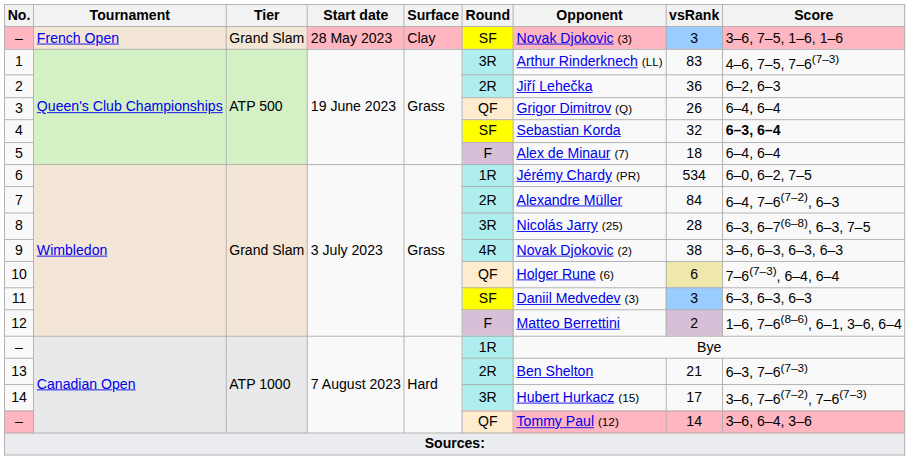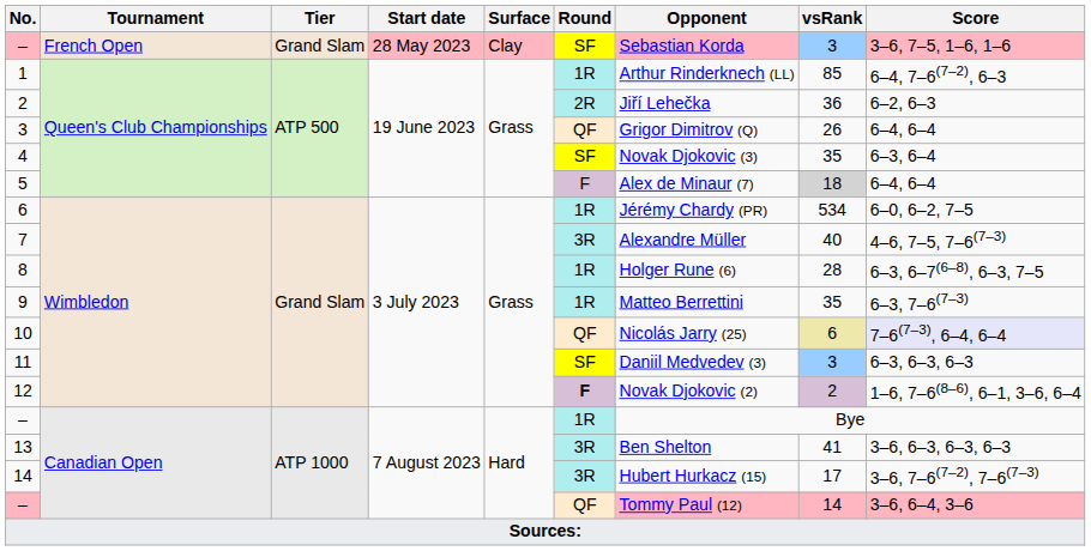 <table class="wikitable sortable">
 <tr>
 <th scope="col">No.</th>
 <th scope="col">Tournament</th>
 <th scope="col">Tier</th>
 <th scope="col">Start date</th>
 <th scope="col">Surface</th>
 <th scope="col">Round</th>
 <th scope="col">Opponent</th>
 <th scope="col">vsRank</th>
 <th scope="col" class="unsortable">Score</th>
 </tr>
 <tr bgcolor=lightpink>
 <td align=center>–</td>
 <td bgcolor="f3e6d7"><a href='#'>French Open</a></td>
 <td bgcolor="f3e6d7">Grand Slam</td>
 <td>28 May 2023</td>
 <td>Clay</td>
 <td align=center style="background:yellow;">SF</td>
-<td> <a href='#'>Novak Djokovic</a> <small>(3)</small></td>
+<td> <a href='#'>Sebastian Korda</a></td>
 <td align=center bgcolor=99ccff>3</td>
 <td>3–6, 7–5, 1–6, 1–6</td>
 </tr>
 <tr>
 <td align=center>1</td>
 <td rowspan="5" bgcolor=D4F1C5><a href='#'>Queen's Club Championships</a></td>
 <td rowspan="5" bgcolor=D4F1C5>ATP 500</td>
 <td rowspan="5">19 June 2023</td>
 <td rowspan="5">Grass</td>
-<td style="text-align:center; background:#afeeee;">3R</td>
+<td style="text-align:center; background:#afeeee;">1R</td>
 <td> <a href='#'>Arthur Rinderknech</a> <small>(LL)</small></td>
-<td align=center>83</td>
-<td>4–6, 7–5, 7–6<sup>(7–3)</sup></td>
+<td align=center>85</td>
+<td>6–4, 7–6<sup>(7–2)</sup>, 6–3</td>
 </tr>
 <tr>
 <td align=center>2</td>
 <td align=center style="background:#afeeee;">2R</td>
 <td> <a href='#'>Jiří Lehečka</a></td>
 <td align=center>36</td>
 <td>6–2, 6–3</td>
 </tr>
 <tr>
 <td align=center>3</td>
 <td align=center style="background:#ffebcd;">QF</td>
 <td> <a href='#'>Grigor Dimitrov</a> <small>(Q)</small></td>
 <td align=center>26</td>
 <td>6–4, 6–4</td>
 </tr>
 <tr>
 <td align=center>4</td>
 <td align=center style="background:yellow;">SF</td>
-<td> <a href='#'>Sebastian Korda</a></td>
-<td align=center>32</td>
-<td><strong>6–3, 6–4</strong></td>
+<td> <a href='#'>Novak Djokovic</a> <small>(3)</small></td>
+<td align=center>35</td>
+<td>6–3, 6–4</td>
 </tr>
 <tr>
 <td align=center>5</td>
 <td align=center style="background:thistle;">F</td>
 <td> <a href='#'>Alex de Minaur</a> <small>(7)</small></td>
-<td align=center>18</td>
+<td align=center style="background: lightgrey;">18</td>
 <td>6–4, 6–4</td>
 </tr>
 <tr>
 <td align=center>6</td>
 <td rowspan="7" bgcolor="f3e6d7"><a href='#'>Wimbledon</a></td>
 <td rowspan="7" bgcolor="f3e6d7">Grand Slam</td>
 <td rowspan="7">3 July 2023</td>
 <td rowspan="7">Grass</td>
 <td style="text-align:center; background:#afeeee;">1R</td>
 <td> <a href='#'>Jérémy Chardy</a> <small>(PR)</small></td>
 <td style="text-align:center">534</td>
 <td>6–0, 6–2, 7–5</td>
 </tr>
 <tr>
 <td align=center>7</td>
-<td style="text-align:center; background:#afeeee;">2R</td>
+<td style="text-align:center; background:#afeeee;">3R</td>
 <td> <a href='#'>Alexandre Müller</a></td>
-<td style="text-align:center">84</td>
-<td>6–4, 7–6<sup>(7–2)</sup>, 6–3</td>
+<td style="text-align:center">40</td>
+<td>4–6, 7–5, 7–6<sup>(7–3)</sup></td>
 </tr>
 <tr>
 <td align=center>8</td>
-<td style="text-align:center; background:#afeeee;">3R</td>
-<td> <a href='#'>Nicolás Jarry</a> <small>(25)</small></td>
+<td style="text-align:center; background:#afeeee;">1R</td>
+<td> <a href='#'>Holger Rune</a> <small>(6)</small></td>
 <td style="text-align:center">28</td>
 <td>6–3, 6–7<sup>(6–8)</sup>, 6–3, 7–5</td>
 </tr>
 <tr>
 <td align=center>9</td>
-<td style="text-align:center; background:#afeeee;">4R</td>
-<td> <a href='#'>Novak Djokovic</a> <small>(2)</small></td>
-<td style="text-align:center">38</td>
-<td>3–6, 6–3, 6–3, 6–3</td>
+<td align=center style="background:#afeeee;">1R</td>
+<td> <a href='#'>Matteo Berrettini</a></td>
+<td style="text-align:center">35</td>
+<td>6–3, 7–6<sup>(7–3)</sup></td>
 </tr>
 <tr>
 <td align=center>10</td>
 <td style="text-align:center; background:#ffebcd;">QF</td>
-<td> <a href='#'>Holger Rune</a> <small>(6)</small></td>
+<td> <a href='#'>Nicolás Jarry</a> <small>(25)</small></td>
 <td style="text-align:center; background:#eee8aa">6</td>
-<td>7–6<sup>(7–3)</sup>, 6–4, 6–4</td>
+<td style="background: lavender;">7–6<sup>(7–3)</sup>, 6–4, 6–4</td>
 </tr>
 <tr>
 <td align=center>11</td>
 <td style="text-align:center; background:yellow;">SF</td>
 <td> <a href='#'>Daniil Medvedev</a> <small>(3)</small></td>
 <td style="text-align:center; background:#9cf">3</td>
 <td>6–3, 6–3, 6–3</td>
 </tr>
 <tr>
 <td align=center>12</td>
-<td style="text-align:center; background:thistle;">F</td>
-<td> <a href='#'>Matteo Berrettini</a></td>
+<td style="text-align:center; background:thistle;"><strong>F</strong></td>
+<td> <a href='#'>Novak Djokovic</a> <small>(2)</small></td>
 <td style="text-align:center; background:thistle">2</td>
 <td>1–6, 7–6<sup>(8–6)</sup>, 6–1, 3–6, 6–4</td>
 </tr>
 <tr>
 <td align=center>–</td>
 <td rowspan="4" bgcolor=E9E9E9><a href='#'>Canadian Open</a></td>
 <td rowspan="4" bgcolor=E9E9E9>ATP 1000</td>
 <td rowspan="4">7 August 2023</td>
 <td rowspan="4">Hard</td>
 <td align=center style="background:#afeeee;">1R</td>
 <td colspan="3" align=center>Bye</td>
 </tr>
 <tr>
 <td align=center>13</td>
-<td align=center style="background:#afeeee;">2R</td>
+<td style="text-align:center; background:#afeeee;">3R</td>
 <td> <a href='#'>Ben Shelton</a></td>
-<td align=center>21</td>
-<td>6–3, 7–6<sup>(7–3)</sup></td>
+<td align=center>41</td>
+<td>3–6, 6–3, 6–3, 6–3</td>
 </tr>
 <tr>
 <td align=center>14</td>
 <td align=center style="background:#afeeee;">3R</td>
 <td> <a href='#'>Hubert Hurkacz</a> <small>(15)</small></td>
 <td align=center>17</td>
 <td>3–6, 7–6<sup>(7–2)</sup>, 7–6<sup>(7–3)</sup></td>
 </tr>
 <tr bgcolor=lightpink>
 <td align=center>–</td>
 <td align=center style="background:#ffebcd;">QF</td>
 <td> <a href='#'>Tommy Paul</a> <small>(12)</small></td>
 <td align=center>14</td>
 <td>3–6, 6–4, 3–6</td>
 </tr>
 <tr>
 <td colspan="9" style="background-color:#EAECF0;text-align:center"><strong>Sources:</strong></td>
 </tr>
 </table>
